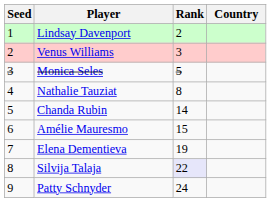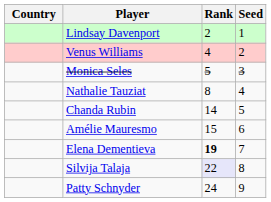 <table class="sortable wikitable">
 <tr>
-<th>Seed</th>
+<th width="70">Country</th>
 <th width="175">Player</th>
 <th>Rank</th>
-<th width="70">Country</th>
+<th>Seed</th>
 </tr>
 <tr style="background:#cfc;">
-<td>1</td>
+<td></td>
 <td><a href='#'>Lindsay Davenport</a></td>
 <td>2</td>
-<td></td>
+<td>1</td>
 </tr>
 <tr style="background:#fcc;">
+<td></td>
+<td><a href='#'>Venus Williams</a></td>
+<td>4</td>
 <td>2</td>
-<td><a href='#'>Venus Williams</a></td>
-<td>3</td>
-<td></td>
 </tr>
 <tr>
-<td><s>3</s></td>
+<td><s></s></td>
 <td><s><a href='#'>Monica Seles</a></s></td>
 <td><s>5</s></td>
-<td><s></s></td>
+<td><s>3</s></td>
 </tr>
 <tr>
-<td>4</td>
+<td></td>
 <td><a href='#'>Nathalie Tauziat</a></td>
 <td>8</td>
-<td></td>
+<td>4</td>
 </tr>
 <tr>
-<td>5</td>
+<td></td>
 <td><a href='#'>Chanda Rubin</a></td>
 <td>14</td>
-<td></td>
+<td>5</td>
 </tr>
 <tr>
-<td>6</td>
+<td></td>
 <td><a href='#'>Amélie Mauresmo</a></td>
 <td>15</td>
-<td></td>
+<td>6</td>
 </tr>
 <tr>
+<td></td>
+<td><a href='#'>Elena Dementieva</a></td>
+<td><strong>19</strong></td>
 <td>7</td>
-<td><a href='#'>Elena Dementieva</a></td>
-<td>19</td>
-<td></td>
 </tr>
 <tr>
-<td>8</td>
+<td></td>
 <td><a href='#'>Silvija Talaja</a></td>
 <td style="background: lavender;">22</td>
-<td></td>
+<td>8</td>
 </tr>
 <tr>
-<td>9</td>
+<td></td>
 <td><a href='#'>Patty Schnyder</a></td>
 <td>24</td>
-<td></td>
+<td>9</td>
 </tr>
 </table>
